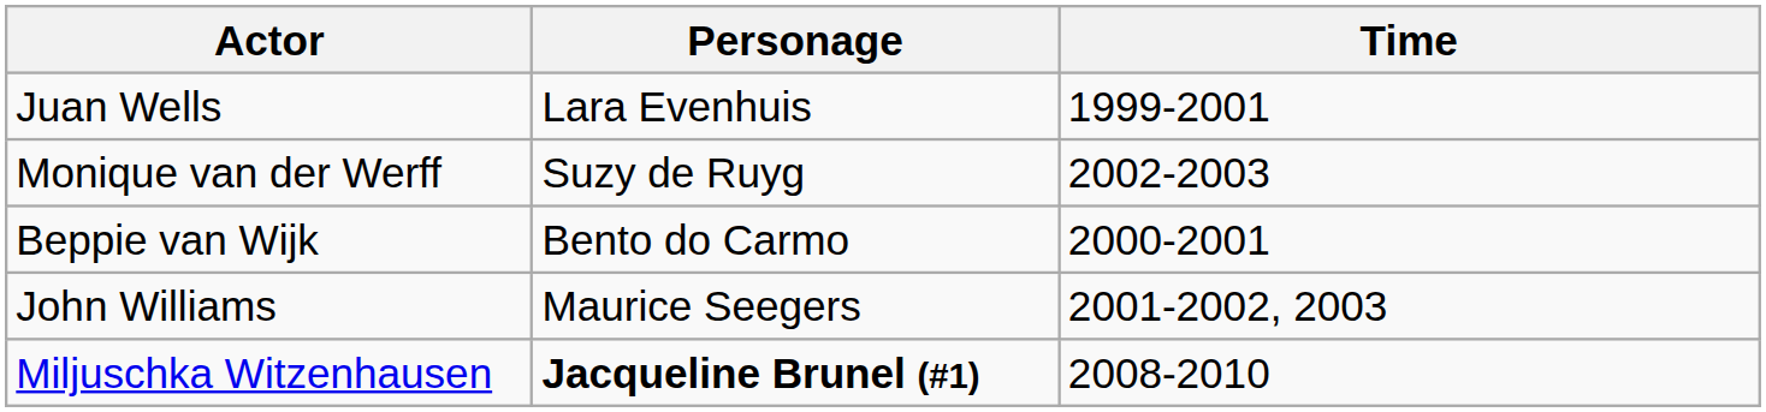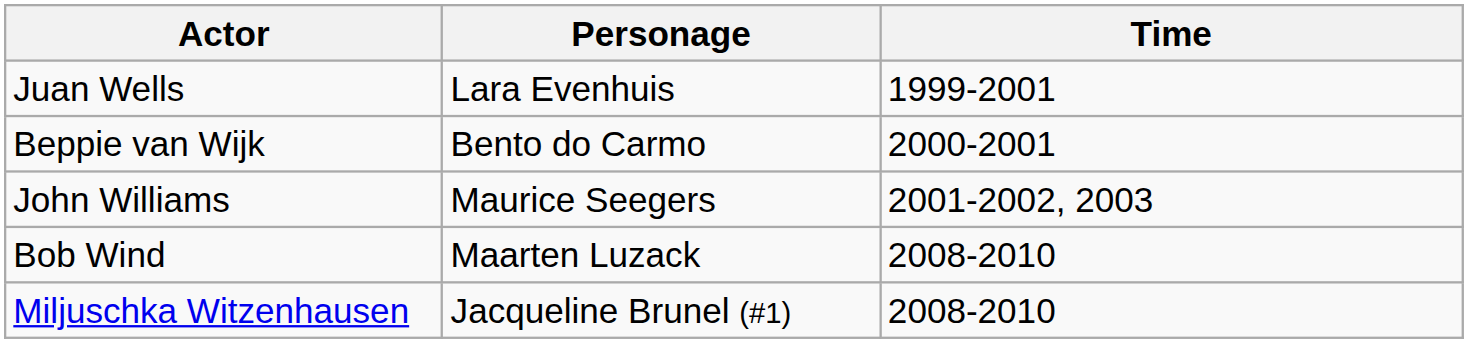 <table class="wikitable sortable" width="50%" style="font-size:95%">
 <tr>
 <th width="30%">Actor</th>
 <th width="30%">Personage</th>
 <th width="40%">Time</th>
 </tr>
 <tr>
 <td>Juan Wells</td>
 <td>Lara Evenhuis</td>
 <td>1999-2001</td>
 </tr>
 <tr>
-<td>Monique van der Werff</td>
-<td>Suzy de Ruyg</td>
-<td>2002-2003</td>
-</tr>
-<tr>
 <td>Beppie van Wijk</td>
 <td>Bento do Carmo</td>
 <td>2000-2001</td>
 </tr>
 <tr>
 <td>John Williams</td>
 <td>Maurice Seegers</td>
 <td>2001-2002, 2003</td>
 </tr>
 <tr>
+<td>Bob Wind</td>
+<td>Maarten Luzack</td>
+<td>2008-2010</td>
+</tr>
+<tr>
 <td><a href='#'>Miljuschka Witzenhausen</a></td>
-<td><strong>Jacqueline Brunel <small> (#1) </small></strong></td>
+<td>Jacqueline Brunel <small> (#1) </small></td>
 <td>2008-2010</td>
 </tr>
 </table>
